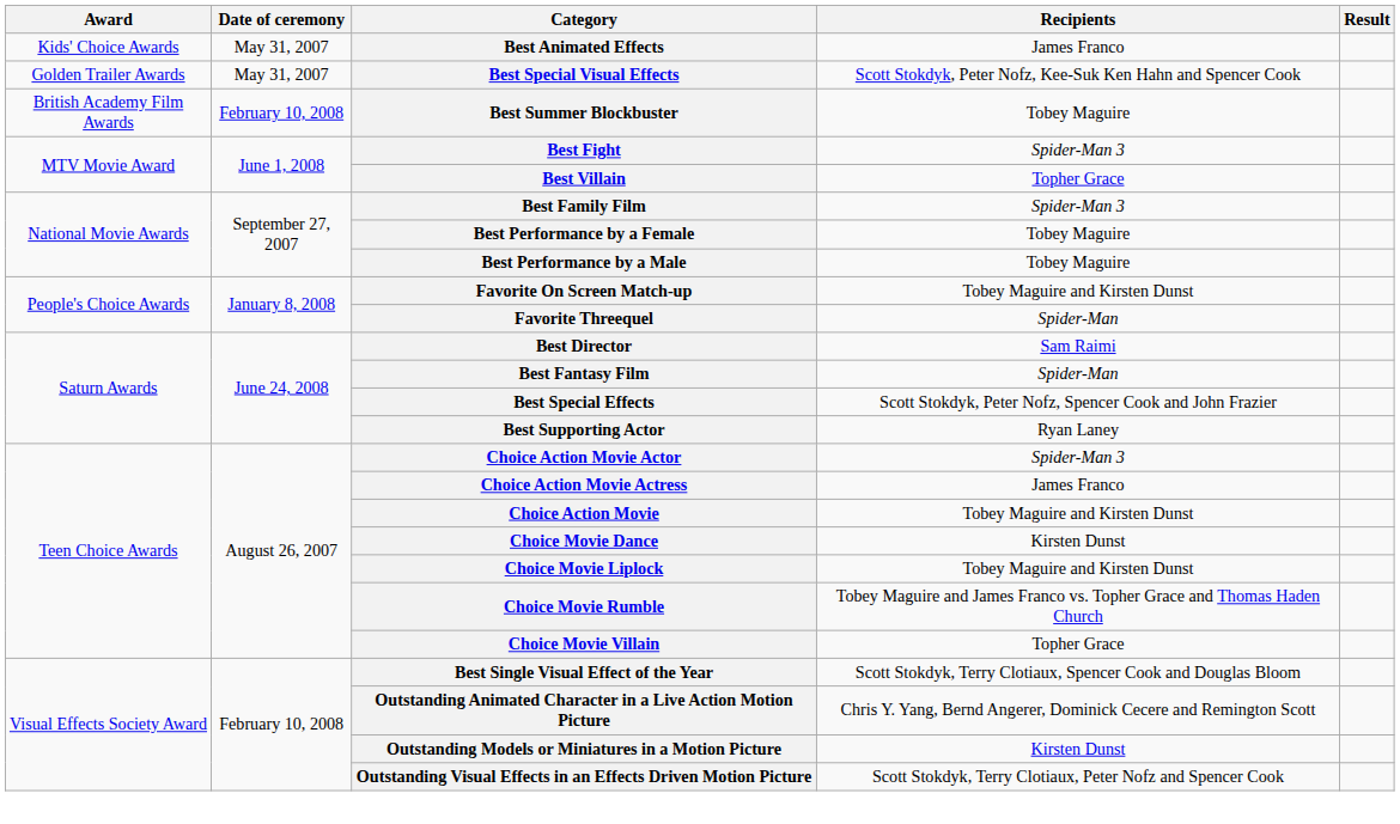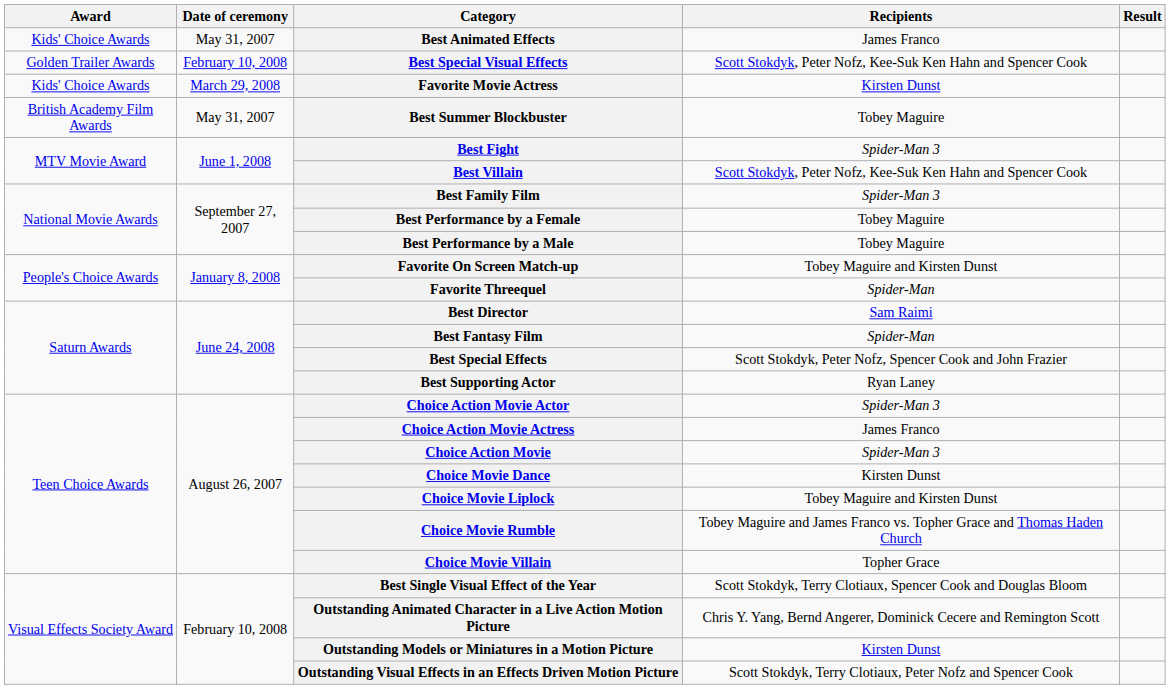 <table class="wikitable sortable plainrowheaders" style=" text-align:center; font-size:95%;">
 <tr>
 <th scope="col">Award</th>
 <th scope="col">Date of ceremony</th>
 <th scope="col">Category</th>
 <th scope="col">Recipients</th>
 <th scope="col">Result</th>
 </tr>
 <tr>
 <td><a href='#'>Kids' Choice Awards</a></td>
 <td>May 31, 2007</td>
 <th scope="row" style="text-align:center">Best Animated Effects</th>
 <td>James Franco</td>
 <td></td>
 </tr>
 <tr>
 <td><a href='#'>Golden Trailer Awards</a></td>
-<td>May 31, 2007</td>
+<td><a href='#'>February 10, 2008</a></td>
 <th scope="row" style="text-align:center"><a href='#'>Best Special Visual Effects</a></th>
 <td><a href='#'>Scott Stokdyk</a>, Peter Nofz, Kee-Suk Ken Hahn and Spencer Cook</td>
 <td></td>
 </tr>
 <tr>
+<td><a href='#'>Kids' Choice Awards</a></td>
+<td><a href='#'>March 29, 2008</a></td>
+<th scope="row" style="text-align:center">Favorite Movie Actress</th>
+<td><a href='#'>Kirsten Dunst</a></td>
+<td></td>
+</tr>
+<tr>
 <td><a href='#'>British Academy Film Awards</a></td>
-<td><a href='#'>February 10, 2008</a></td>
+<td>May 31, 2007</td>
 <th scope="row" style="text-align:center">Best Summer Blockbuster</th>
 <td>Tobey Maguire</td>
 <td></td>
 </tr>
 <tr>
 <td rowspan="2"><a href='#'>MTV Movie Award</a></td>
 <td rowspan="2"><a href='#'>June 1, 2008</a></td>
 <th scope="row" style="text-align:center"><a href='#'>Best Fight</a></th>
 <td><em>Spider-Man 3</em></td>
 <td></td>
 </tr>
 <tr>
 <th scope="row" style="text-align:center"><a href='#'>Best Villain</a></th>
-<td><a href='#'>Topher Grace</a></td>
+<td><a href='#'>Scott Stokdyk</a>, Peter Nofz, Kee-Suk Ken Hahn and Spencer Cook</td>
 <td></td>
 </tr>
 <tr>
 <td rowspan="3"><a href='#'>National Movie Awards</a></td>
 <td rowspan="3">September 27, 2007</td>
 <th scope="row" style="text-align:center">Best Family Film</th>
 <td><em>Spider-Man 3</em></td>
 <td></td>
 </tr>
 <tr>
 <th scope="row" style="text-align:center">Best Performance by a Female</th>
 <td>Tobey Maguire</td>
 <td></td>
 </tr>
 <tr>
 <th scope="row" style="text-align:center">Best Performance by a Male</th>
 <td>Tobey Maguire</td>
 <td></td>
 </tr>
 <tr>
 <td rowspan="2"><a href='#'>People's Choice Awards</a></td>
 <td rowspan="2"><a href='#'>January 8, 2008</a></td>
 <th scope="row" style="text-align:center">Favorite On Screen Match-up</th>
 <td>Tobey Maguire and Kirsten Dunst</td>
 <td></td>
 </tr>
 <tr>
 <th scope="row" style="text-align:center">Favorite Threequel</th>
 <td><em>Spider-Man</em></td>
 <td></td>
 </tr>
 <tr>
 <td rowspan="4"><a href='#'>Saturn Awards</a></td>
 <td rowspan="4"><a href='#'>June 24, 2008</a></td>
 <th scope="row" style="text-align:center">Best Director</th>
 <td><a href='#'>Sam Raimi</a></td>
 <td></td>
 </tr>
 <tr>
 <th scope="row" style="text-align:center">Best Fantasy Film</th>
 <td><em>Spider-Man</em></td>
 <td></td>
 </tr>
 <tr>
 <th scope="row" style="text-align:center">Best Special Effects</th>
 <td>Scott Stokdyk, Peter Nofz, Spencer Cook and John Frazier</td>
 <td></td>
 </tr>
 <tr>
 <th scope="row" style="text-align:center">Best Supporting Actor</th>
 <td>Ryan Laney</td>
 <td></td>
 </tr>
 <tr>
 <td rowspan="7"><a href='#'>Teen Choice Awards</a></td>
 <td rowspan="7">August 26, 2007</td>
 <th scope="row" style="text-align:center"><a href='#'>Choice Action Movie Actor</a></th>
 <td><em>Spider-Man 3</em></td>
 <td></td>
 </tr>
 <tr>
 <th scope="row" style="text-align:center"><a href='#'>Choice Action Movie Actress</a></th>
 <td>James Franco</td>
 <td></td>
 </tr>
 <tr>
 <th scope="row" style="text-align:center"><a href='#'>Choice Action Movie</a></th>
-<td>Tobey Maguire and Kirsten Dunst</td>
+<td><em>Spider-Man 3</em></td>
 <td></td>
 </tr>
 <tr>
 <th scope="row" style="text-align:center"><a href='#'>Choice Movie Dance</a></th>
 <td>Kirsten Dunst</td>
 <td></td>
 </tr>
 <tr>
 <th scope="row" style="text-align:center"><a href='#'>Choice Movie Liplock</a></th>
 <td>Tobey Maguire and Kirsten Dunst</td>
 <td></td>
 </tr>
 <tr>
 <th scope="row" style="text-align:center"><a href='#'>Choice Movie Rumble</a></th>
 <td>Tobey Maguire and James Franco vs. Topher Grace and <a href='#'>Thomas Haden Church</a></td>
 <td></td>
 </tr>
 <tr>
 <th scope="row" style="text-align:center"><a href='#'>Choice Movie Villain</a></th>
 <td>Topher Grace</td>
 <td></td>
 </tr>
 <tr>
 <td rowspan="4"><a href='#'>Visual Effects Society Award</a></td>
 <td rowspan="4">February 10, 2008</td>
 <th scope="row" style="text-align:center">Best Single Visual Effect of the Year</th>
 <td>Scott Stokdyk, Terry Clotiaux, Spencer Cook and Douglas Bloom</td>
 <td></td>
 </tr>
 <tr>
 <th scope="row" style="text-align:center">Outstanding Animated Character in a Live Action Motion Picture</th>
 <td>Chris Y. Yang, Bernd Angerer, Dominick Cecere and Remington Scott</td>
 <td></td>
 </tr>
 <tr>
 <th scope="row" style="text-align:center">Outstanding Models or Miniatures in a Motion Picture</th>
 <td><a href='#'>Kirsten Dunst</a></td>
 <td></td>
 </tr>
 <tr>
 <th scope="row" style="text-align:center">Outstanding Visual Effects in an Effects Driven Motion Picture</th>
 <td>Scott Stokdyk, Terry Clotiaux, Peter Nofz and Spencer Cook</td>
 <td></td>
 </tr>
 </table>
